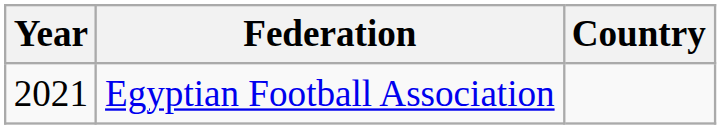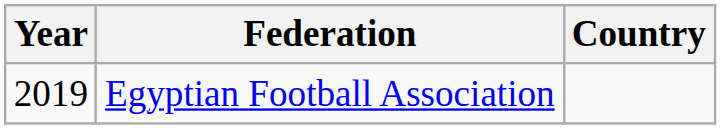 <table class="wikitable">
 <tr>
 <th>Year</th>
 <th>Federation</th>
 <th>Country</th>
 </tr>
 <tr>
-<td>2021</td>
+<td>2019</td>
 <td><a href='#'>Egyptian Football Association</a></td>
 <td></td>
 </tr>
 </table>
